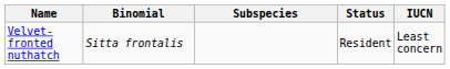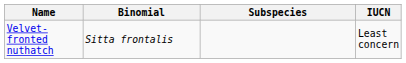 <table width=60% class="wikitable">
 <tr>
 <th width=20%>Name</th>
 <th width=30%>Binomial</th>
 <th width=40%>Subspecies</th>
-<th width=30%>Status</th>
 <th width=30%>IUCN</th>
 </tr>
 <tr>
 <td><a href='#'>Velvet-fronted nuthatch</a><br></td>
 <td><em>Sitta frontalis</em></td>
 <td></td>
-<td>Resident</td>
 <td>Least concern</td>
 </tr>
 </table>
